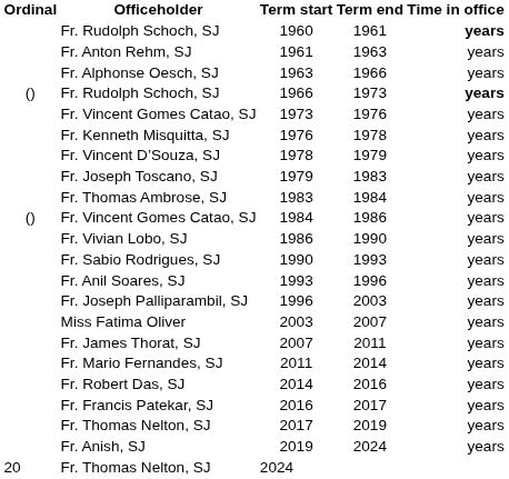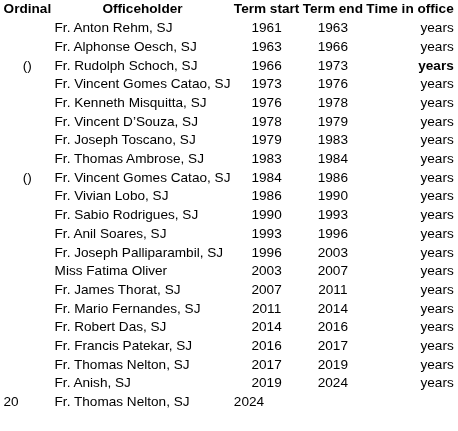 <table>
 <tr>
 <th>Ordinal</th>
 <th>Officeholder</th>
 <th>Term start</th>
 <th>Term end</th>
 <th>Time in office</th>
-</tr>
-<tr>
-<td align=center></td>
-<td>Fr. Rudolph Schoch, SJ</td>
-<td align=center>1960</td>
-<td align=center>1961</td>
-<td align=right><strong> years</strong></td>
 </tr>
 <tr>
 <td align=center></td>
 <td>Fr. Anton Rehm, SJ</td>
 <td align=center>1961</td>
 <td align=center>1963</td>
 <td align=right> years</td>
 </tr>
 <tr>
 <td align=center></td>
 <td>Fr. Alphonse Oesch, SJ</td>
 <td align=center>1963</td>
 <td align=center>1966</td>
 <td align=right> years</td>
 </tr>
 <tr>
 <td align=center>()</td>
 <td>Fr. Rudolph Schoch, SJ</td>
 <td align=center>1966</td>
 <td align=center>1973</td>
 <td align=right><strong> years</strong></td>
 </tr>
 <tr>
 <td align=center></td>
 <td>Fr. Vincent Gomes Catao, SJ</td>
 <td align=center>1973</td>
 <td align=center>1976</td>
 <td align=right> years</td>
 </tr>
 <tr>
 <td align=center></td>
 <td>Fr. Kenneth Misquitta, SJ</td>
 <td align=center>1976</td>
 <td align=center>1978</td>
 <td align=right> years</td>
 </tr>
 <tr>
 <td align=center></td>
 <td>Fr. Vincent D’Souza, SJ</td>
 <td align=center>1978</td>
 <td align=center>1979</td>
 <td align=right> years</td>
 </tr>
 <tr>
 <td align=center></td>
 <td>Fr. Joseph Toscano, SJ</td>
 <td align=center>1979</td>
 <td align=center>1983</td>
 <td align=right> years</td>
 </tr>
 <tr>
 <td align=center></td>
 <td>Fr. Thomas Ambrose, SJ</td>
 <td align=center>1983</td>
 <td align=center>1984</td>
 <td align=right> years</td>
 </tr>
 <tr>
 <td align=center>()</td>
 <td>Fr. Vincent Gomes Catao, SJ</td>
 <td align=center>1984</td>
 <td align=center>1986</td>
 <td align=right> years</td>
 </tr>
 <tr>
 <td align=center></td>
 <td>Fr. Vivian Lobo, SJ</td>
 <td align=center>1986</td>
 <td align=center>1990</td>
 <td align=right> years</td>
 </tr>
 <tr>
 <td align=center></td>
 <td>Fr. Sabio Rodrigues, SJ</td>
 <td align=center>1990</td>
 <td align=center>1993</td>
 <td align=right> years</td>
 </tr>
 <tr>
 <td align=center></td>
 <td>Fr. Anil Soares, SJ</td>
 <td align=center>1993</td>
 <td align=center>1996</td>
 <td align=right> years</td>
 </tr>
 <tr>
 <td align=center></td>
 <td>Fr. Joseph Palliparambil, SJ</td>
 <td align=center>1996</td>
 <td align=center>2003</td>
 <td align=right> years</td>
 </tr>
 <tr>
 <td align=center></td>
 <td>Miss Fatima Oliver</td>
 <td align=center>2003</td>
 <td align=center>2007</td>
 <td align=right> years</td>
 </tr>
 <tr>
 <td align=center></td>
 <td>Fr. James Thorat, SJ</td>
 <td align=center>2007</td>
 <td align=center>2011</td>
 <td align=right> years</td>
 </tr>
 <tr>
 <td align=center></td>
 <td>Fr. Mario Fernandes, SJ</td>
 <td align=center>2011</td>
 <td align=center>2014</td>
 <td align=right> years</td>
 </tr>
 <tr>
 <td align=center></td>
 <td>Fr. Robert Das, SJ</td>
 <td align=center>2014</td>
 <td align=center>2016</td>
 <td align=right> years</td>
 </tr>
 <tr>
 <td align=center></td>
 <td>Fr. Francis Patekar, SJ</td>
 <td align=center>2016</td>
 <td align=center>2017</td>
 <td align=right> years</td>
 </tr>
 <tr>
 <td align=center></td>
 <td>Fr. Thomas Nelton, SJ</td>
 <td align=center>2017</td>
 <td align=center>2019</td>
 <td align=right> years</td>
 </tr>
 <tr>
 <td align=center></td>
 <td>Fr. Anish, SJ</td>
 <td align=center>2019</td>
 <td align=center>2024</td>
 <td align="right"> years</td>
 </tr>
 <tr>
 <td>20</td>
 <td>Fr. Thomas Nelton, SJ</td>
 <td>2024</td>
 <td></td>
 <td></td>
 </tr>
 </table>
